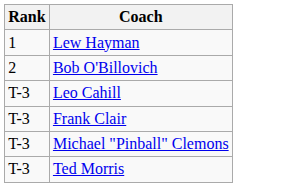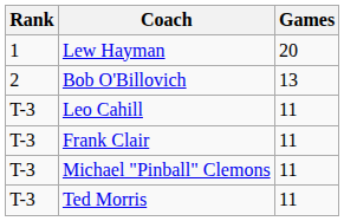 <table class="wikitable" style="border-collapse:collapse;">
 <tr>
 <th>Rank</th>
 <th>Coach</th>
+<th>Games</th>
 </tr>
 <tr>
 <td>1</td>
 <td><a href='#'>Lew Hayman</a></td>
+<td>20</td>
 </tr>
 <tr>
 <td>2</td>
 <td><a href='#'>Bob O'Billovich</a></td>
+<td>13</td>
 </tr>
 <tr>
 <td>T-3</td>
 <td><a href='#'>Leo Cahill</a></td>
+<td>11</td>
 </tr>
 <tr>
 <td>T-3</td>
 <td><a href='#'>Frank Clair</a></td>
+<td>11</td>
 </tr>
 <tr>
 <td>T-3</td>
 <td><a href='#'>Michael "Pinball" Clemons</a></td>
+<td>11</td>
 </tr>
 <tr>
 <td>T-3</td>
 <td><a href='#'>Ted Morris</a></td>
+<td>11</td>
 </tr>
 </table>
